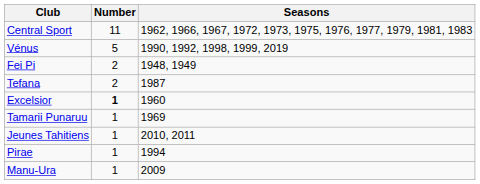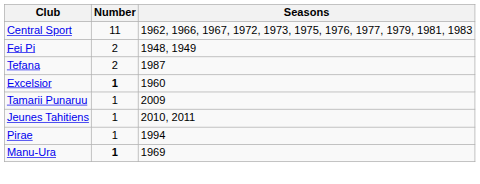 <table class="wikitable sortable">
 <tr>
 <th>Club</th>
 <th>Number</th>
 <th>Seasons</th>
 </tr>
 <tr>
 <td><a href='#'>Central Sport</a></td>
 <td style="text-align:center">11</td>
 <td>1962, 1966, 1967, 1972, 1973, 1975, 1976, 1977, 1979, 1981, 1983</td>
-</tr>
-<tr>
-<td><a href='#'>Vénus</a></td>
-<td style="text-align:center">5</td>
-<td>1990, 1992, 1998, 1999, 2019</td>
 </tr>
 <tr>
 <td><a href='#'>Fei Pi</a></td>
 <td style="text-align:center">2</td>
 <td>1948, 1949</td>
 </tr>
 <tr>
 <td><a href='#'>Tefana</a></td>
 <td style="text-align:center">2</td>
 <td>1987</td>
 </tr>
 <tr>
 <td><a href='#'>Excelsior</a></td>
 <td style="text-align:center"><strong>1</strong></td>
 <td>1960</td>
 </tr>
 <tr>
 <td><a href='#'>Tamarii Punaruu</a></td>
 <td style="text-align:center">1</td>
-<td>1969</td>
+<td>2009</td>
 </tr>
 <tr>
 <td><a href='#'>Jeunes Tahitiens</a></td>
 <td style="text-align:center">1</td>
 <td>2010, 2011</td>
 </tr>
 <tr>
 <td><a href='#'>Pirae</a></td>
 <td style="text-align:center">1</td>
 <td>1994</td>
 </tr>
 <tr>
 <td><a href='#'>Manu-Ura</a></td>
-<td style="text-align:center">1</td>
-<td>2009</td>
+<td style="text-align:center"><strong>1</strong></td>
+<td>1969</td>
 </tr>
 </table>
